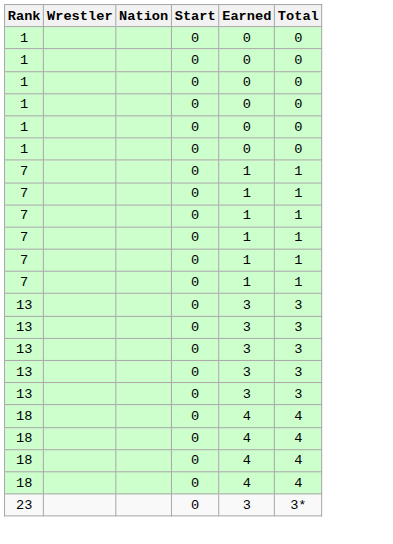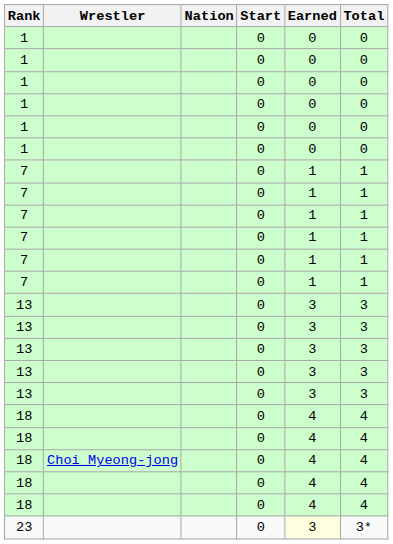 <table class="wikitable sortable" style="text-align:center;">
 <tr>
 <th>Rank</th>
 <th>Wrestler</th>
 <th>Nation</th>
 <th>Start</th>
 <th>Earned</th>
 <th>Total</th>
 </tr>
 <tr style="background:#cfc;">
 <td>1</td>
 <td align=left></td>
 <td align=left></td>
 <td>0</td>
 <td>0</td>
 <td>0</td>
 </tr>
 <tr style="background:#cfc;">
 <td>1</td>
 <td align=left></td>
 <td align=left></td>
 <td>0</td>
 <td>0</td>
 <td>0</td>
 </tr>
 <tr style="background:#cfc;">
 <td>1</td>
 <td align=left></td>
 <td align=left></td>
 <td>0</td>
 <td>0</td>
 <td>0</td>
 </tr>
 <tr style="background:#cfc;">
 <td>1</td>
 <td align=left></td>
 <td align=left></td>
 <td>0</td>
 <td>0</td>
 <td>0</td>
 </tr>
 <tr style="background:#cfc;">
 <td>1</td>
 <td align=left></td>
 <td align=left></td>
 <td>0</td>
 <td>0</td>
 <td>0</td>
 </tr>
 <tr style="background:#cfc;">
 <td>1</td>
 <td align=left></td>
 <td align=left></td>
 <td>0</td>
 <td>0</td>
 <td>0</td>
 </tr>
 <tr style="background:#cfc;">
 <td>7</td>
 <td align=left></td>
 <td align=left></td>
 <td>0</td>
 <td>1</td>
 <td>1</td>
 </tr>
 <tr style="background:#cfc;">
 <td>7</td>
 <td align=left></td>
 <td align=left></td>
 <td>0</td>
 <td>1</td>
 <td>1</td>
 </tr>
 <tr style="background:#cfc;">
 <td>7</td>
 <td align=left></td>
 <td align=left></td>
 <td>0</td>
 <td>1</td>
 <td>1</td>
 </tr>
 <tr style="background:#cfc;">
 <td>7</td>
 <td align=left></td>
 <td align=left></td>
 <td>0</td>
 <td>1</td>
 <td>1</td>
 </tr>
 <tr style="background:#cfc;">
 <td>7</td>
 <td align=left></td>
 <td align=left></td>
 <td>0</td>
 <td>1</td>
 <td>1</td>
 </tr>
 <tr style="background:#cfc;">
 <td>7</td>
 <td align=left></td>
 <td align=left></td>
 <td>0</td>
 <td>1</td>
 <td>1</td>
 </tr>
 <tr style="background:#cfc;">
 <td>13</td>
 <td align=left></td>
 <td align=left></td>
 <td>0</td>
 <td>3</td>
 <td>3</td>
 </tr>
 <tr style="background:#cfc;">
 <td>13</td>
 <td align=left></td>
 <td align=left></td>
 <td>0</td>
 <td>3</td>
 <td>3</td>
 </tr>
 <tr style="background:#cfc;">
 <td>13</td>
 <td align=left></td>
 <td align=left></td>
 <td>0</td>
 <td>3</td>
 <td>3</td>
 </tr>
 <tr style="background:#cfc;">
 <td>13</td>
 <td align=left></td>
 <td align=left></td>
 <td>0</td>
 <td>3</td>
 <td>3</td>
 </tr>
 <tr style="background:#cfc;">
 <td>13</td>
 <td align=left></td>
 <td align=left></td>
 <td>0</td>
 <td>3</td>
 <td>3</td>
 </tr>
 <tr style="background:#cfc;">
 <td>18</td>
 <td align=left></td>
 <td align=left></td>
 <td>0</td>
 <td>4</td>
 <td>4</td>
 </tr>
 <tr style="background:#cfc;">
 <td>18</td>
 <td align=left></td>
 <td align=left></td>
 <td>0</td>
 <td>4</td>
 <td>4</td>
 </tr>
 <tr style="background:#cfc;">
 <td>18</td>
+<td align=left><a href='#'>Choi Myeong-jong</a></td>
+<td align=left></td>
+<td>0</td>
+<td>4</td>
+<td>4</td>
+</tr>
+<tr style="background:#cfc;">
+<td>18</td>
 <td align=left></td>
 <td align=left></td>
 <td>0</td>
 <td>4</td>
 <td>4</td>
 </tr>
 <tr style="background:#cfc;">
 <td>18</td>
 <td align=left></td>
 <td align=left></td>
 <td>0</td>
 <td>4</td>
 <td>4</td>
 </tr>
 <tr>
 <td>23</td>
 <td align=left></td>
 <td align=left></td>
 <td>0</td>
-<td>3</td>
+<td style="background: lightyellow;">3</td>
 <td>3*</td>
 </tr>
 </table>
